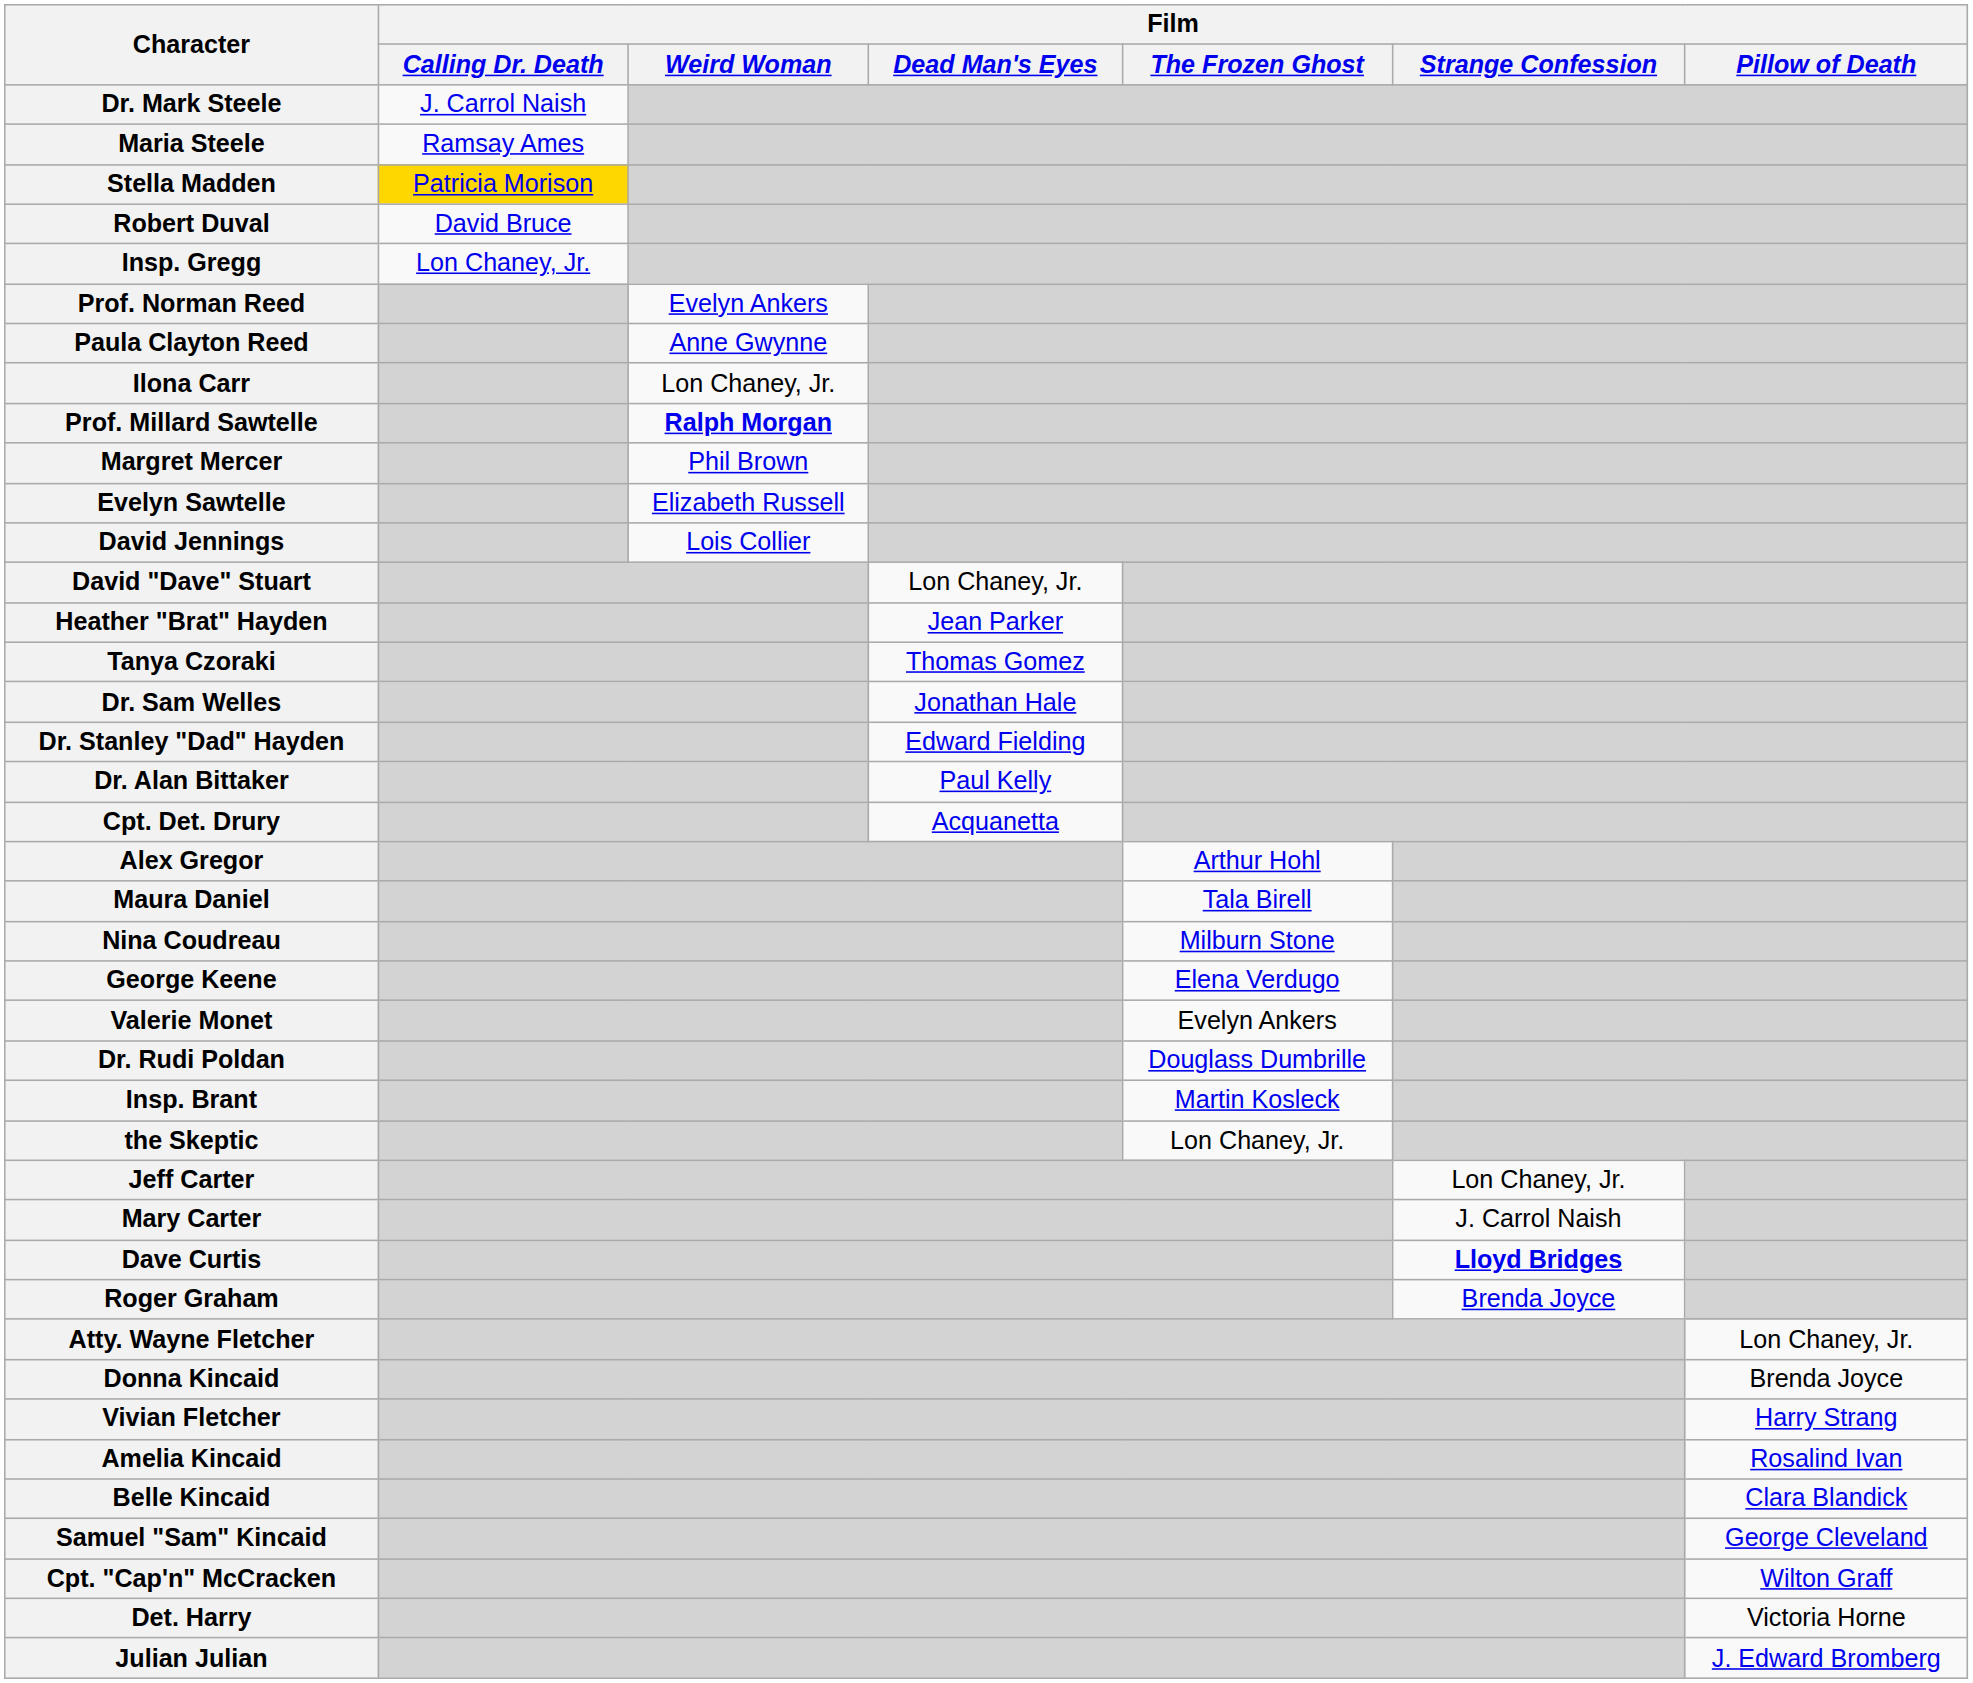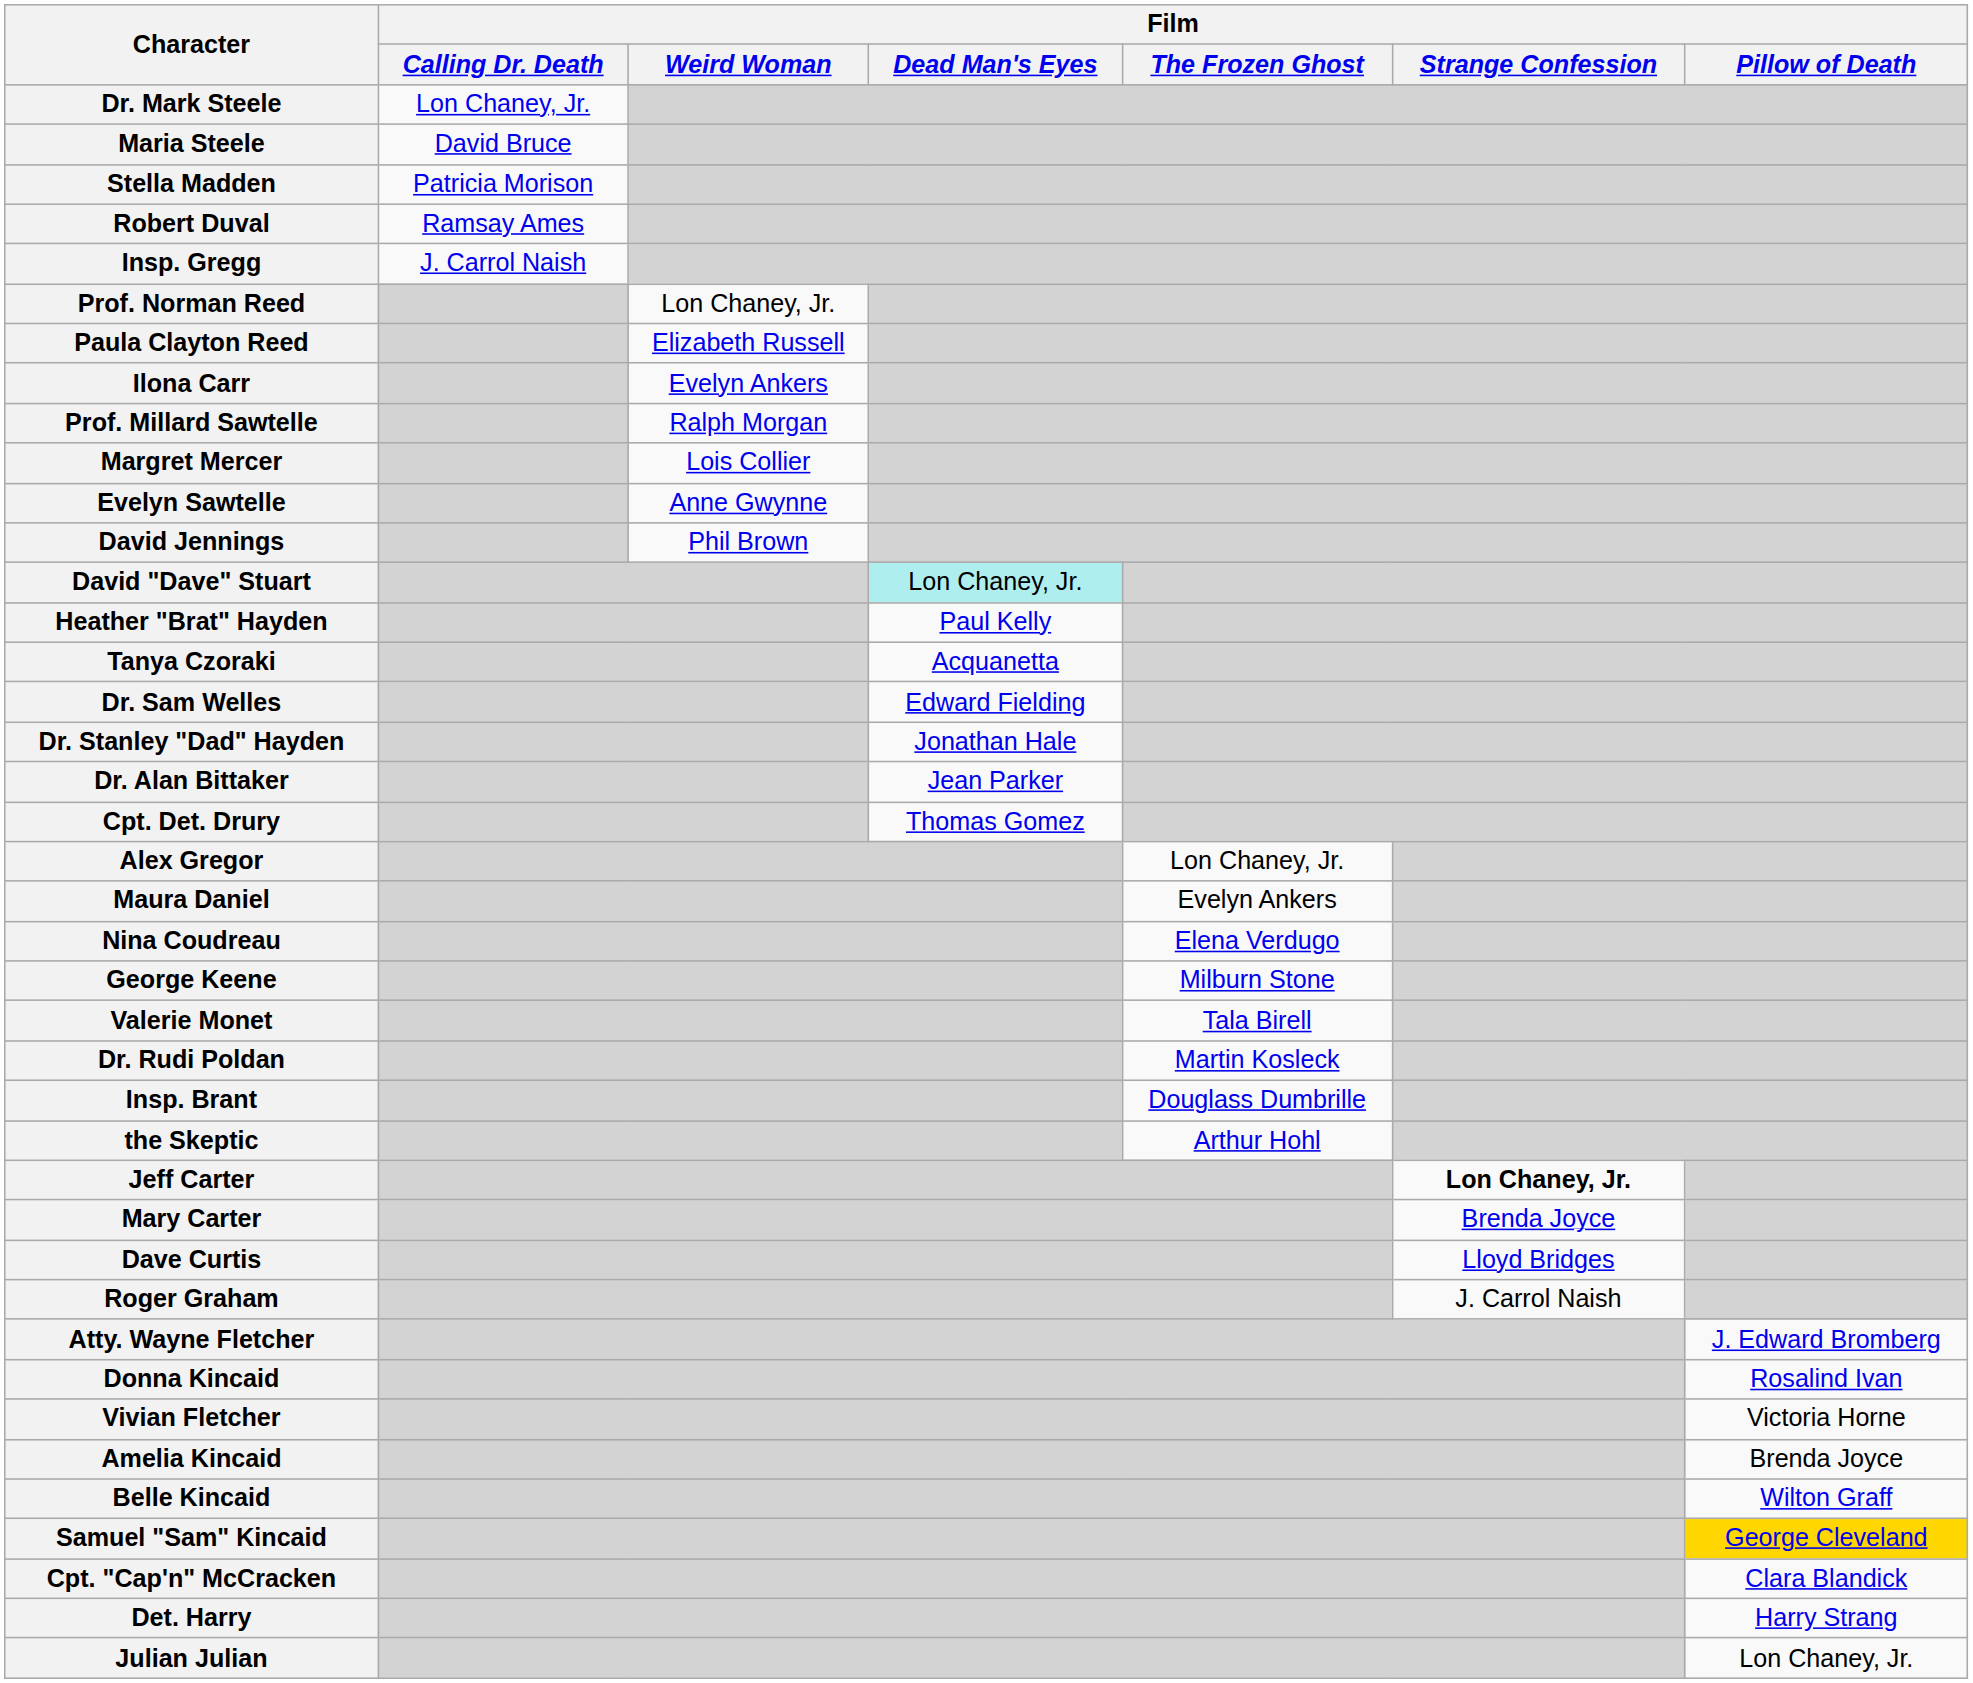 <table class="wikitable" style="text-align:center; width:99%;">
 <tr>
 <th rowspan="2">Character</th>
 <th colspan="6" style="text-align:center;">Film</th>
 </tr>
 <tr>
 <th style="text-align:center;"><em><a href='#'>Calling Dr. Death</a></em></th>
 <th style="text-align:center;"><em><a href='#'>Weird Woman</a></em></th>
 <th style="text-align:center;"><em><a href='#'>Dead Man's Eyes</a></em></th>
 <th style="text-align:center;"><em><a href='#'>The Frozen Ghost</a></em></th>
 <th style="text-align:center;"><em><a href='#'>Strange Confession</a></em></th>
 <th style="text-align:center;"><em><a href='#'>Pillow of Death</a></em></th>
 </tr>
 <tr>
 <th>Dr. Mark Steele</th>
-<td><a href='#'>J. Carrol Naish</a></td>
+<td><a href='#'>Lon Chaney, Jr.</a></td>
 <td colspan="5" style="background:lightgrey;"> </td>
 </tr>
 <tr>
 <th>Maria Steele</th>
+<td><a href='#'>David Bruce</a></td>
+<td colspan="5" style="background:lightgrey;"> </td>
+</tr>
+<tr>
+<th>Stella Madden</th>
+<td><a href='#'>Patricia Morison</a></td>
+<td colspan="5" style="background:lightgrey;"> </td>
+</tr>
+<tr>
+<th>Robert Duval</th>
 <td><a href='#'>Ramsay Ames</a></td>
 <td colspan="5" style="background:lightgrey;"> </td>
 </tr>
 <tr>
-<th>Stella Madden</th>
-<td style="background: gold;"><a href='#'>Patricia Morison</a></td>
-<td colspan="5" style="background:lightgrey;"> </td>
-</tr>
-<tr>
-<th>Robert Duval</th>
-<td><a href='#'>David Bruce</a></td>
-<td colspan="5" style="background:lightgrey;"> </td>
-</tr>
-<tr>
 <th>Insp. Gregg</th>
-<td><a href='#'>Lon Chaney, Jr.</a></td>
+<td><a href='#'>J. Carrol Naish</a></td>
 <td colspan="5" style="background:lightgrey;"> </td>
 </tr>
 <tr>
 <th>Prof. Norman Reed</th>
 <td style="background:lightgrey;"> </td>
-<td><a href='#'>Evelyn Ankers</a></td>
+<td>Lon Chaney, Jr.</td>
 <td colspan="4" style="background:lightgrey;"> </td>
 </tr>
 <tr>
 <th>Paula Clayton Reed</th>
 <td style="background:lightgrey;"> </td>
-<td><a href='#'>Anne Gwynne</a></td>
+<td><a href='#'>Elizabeth Russell</a></td>
 <td colspan="4" style="background:lightgrey;"> </td>
 </tr>
 <tr>
 <th>Ilona Carr</th>
 <td style="background:lightgrey;"> </td>
-<td>Lon Chaney, Jr.</td>
+<td><a href='#'>Evelyn Ankers</a></td>
 <td colspan="4" style="background:lightgrey;"> </td>
 </tr>
 <tr>
 <th>Prof. Millard Sawtelle</th>
 <td style="background:lightgrey;"> </td>
-<td><strong><a href='#'>Ralph Morgan</a></strong></td>
+<td><a href='#'>Ralph Morgan</a></td>
 <td colspan="4" style="background:lightgrey;"> </td>
 </tr>
 <tr>
 <th>Margret Mercer</th>
 <td style="background:lightgrey;"> </td>
-<td><a href='#'>Phil Brown</a></td>
+<td><a href='#'>Lois Collier</a></td>
 <td colspan="4" style="background:lightgrey;"> </td>
 </tr>
 <tr>
 <th>Evelyn Sawtelle</th>
 <td style="background:lightgrey;"> </td>
-<td><a href='#'>Elizabeth Russell</a></td>
+<td><a href='#'>Anne Gwynne</a></td>
 <td colspan="4" style="background:lightgrey;"> </td>
 </tr>
 <tr>
 <th>David Jennings</th>
 <td style="background:lightgrey;"> </td>
-<td><a href='#'>Lois Collier</a></td>
+<td><a href='#'>Phil Brown</a></td>
 <td colspan="4" style="background:lightgrey;"> </td>
 </tr>
 <tr>
 <th>David "Dave" Stuart</th>
 <td colspan="2" style="background:lightgrey;"> </td>
-<td>Lon Chaney, Jr.</td>
+<td style="background: paleturquoise;">Lon Chaney, Jr.</td>
 <td colspan="3" style="background:lightgrey;"> </td>
 </tr>
 <tr>
 <th>Heather "Brat" Hayden</th>
 <td colspan="2" style="background:lightgrey;"> </td>
-<td><a href='#'>Jean Parker</a></td>
+<td><a href='#'>Paul Kelly</a></td>
 <td colspan="3" style="background:lightgrey;"> </td>
 </tr>
 <tr>
 <th>Tanya Czoraki</th>
 <td colspan="2" style="background:lightgrey;"> </td>
-<td><a href='#'>Thomas Gomez</a></td>
+<td><a href='#'>Acquanetta</a></td>
 <td colspan="3" style="background:lightgrey;"> </td>
 </tr>
 <tr>
 <th>Dr. Sam Welles</th>
 <td colspan="2" style="background:lightgrey;"> </td>
-<td><a href='#'>Jonathan Hale</a></td>
+<td><a href='#'>Edward Fielding</a></td>
 <td colspan="3" style="background:lightgrey;"> </td>
 </tr>
 <tr>
 <th>Dr. Stanley "Dad" Hayden</th>
 <td colspan="2" style="background:lightgrey;"> </td>
-<td><a href='#'>Edward Fielding</a></td>
+<td><a href='#'>Jonathan Hale</a></td>
 <td colspan="3" style="background:lightgrey;"> </td>
 </tr>
 <tr>
 <th>Dr. Alan Bittaker</th>
 <td colspan="2" style="background:lightgrey;"> </td>
-<td><a href='#'>Paul Kelly</a></td>
+<td><a href='#'>Jean Parker</a></td>
 <td colspan="3" style="background:lightgrey;"> </td>
 </tr>
 <tr>
 <th>Cpt. Det. Drury</th>
 <td colspan="2" style="background:lightgrey;"> </td>
-<td><a href='#'>Acquanetta</a></td>
+<td><a href='#'>Thomas Gomez</a></td>
 <td colspan="3" style="background:lightgrey;"> </td>
 </tr>
 <tr>
 <th>Alex Gregor <br></th>
 <td colspan="3" style="background:lightgrey;"> </td>
-<td><a href='#'>Arthur Hohl</a></td>
+<td>Lon Chaney, Jr.</td>
 <td colspan="2" style="background:lightgrey;"> </td>
 </tr>
 <tr>
 <th>Maura Daniel</th>
 <td colspan="3" style="background:lightgrey;"> </td>
-<td><a href='#'>Tala Birell</a></td>
+<td>Evelyn Ankers</td>
 <td colspan="2" style="background:lightgrey;"> </td>
 </tr>
 <tr>
 <th>Nina Coudreau</th>
 <td colspan="3" style="background:lightgrey;"> </td>
-<td><a href='#'>Milburn Stone</a></td>
+<td><a href='#'>Elena Verdugo</a></td>
 <td colspan="2" style="background:lightgrey;"> </td>
 </tr>
 <tr>
 <th>George Keene</th>
 <td colspan="3" style="background:lightgrey;"> </td>
-<td><a href='#'>Elena Verdugo</a></td>
+<td><a href='#'>Milburn Stone</a></td>
 <td colspan="2" style="background:lightgrey;"> </td>
 </tr>
 <tr>
 <th>Valerie Monet</th>
 <td colspan="3" style="background:lightgrey;"> </td>
-<td>Evelyn Ankers</td>
+<td><a href='#'>Tala Birell</a></td>
 <td colspan="2" style="background:lightgrey;"> </td>
 </tr>
 <tr>
 <th>Dr. Rudi Poldan</th>
 <td colspan="3" style="background:lightgrey;"> </td>
-<td><a href='#'>Douglass Dumbrille</a></td>
+<td><a href='#'>Martin Kosleck</a></td>
 <td colspan="2" style="background:lightgrey;"> </td>
 </tr>
 <tr>
 <th>Insp. Brant</th>
 <td colspan="3" style="background:lightgrey;"> </td>
-<td><a href='#'>Martin Kosleck</a></td>
+<td><a href='#'>Douglass Dumbrille</a></td>
 <td colspan="2" style="background:lightgrey;"> </td>
 </tr>
 <tr>
 <th>the Skeptic</th>
 <td colspan="3" style="background:lightgrey;"> </td>
-<td>Lon Chaney, Jr.</td>
+<td><a href='#'>Arthur Hohl</a></td>
 <td colspan="2" style="background:lightgrey;"> </td>
 </tr>
 <tr>
 <th>Jeff Carter</th>
 <td colspan="4" style="background:lightgrey;"> </td>
-<td>Lon Chaney, Jr.</td>
+<td><strong>Lon Chaney, Jr.</strong></td>
 <td colspan="1" style="background:lightgrey;"> </td>
 </tr>
 <tr>
 <th>Mary Carter</th>
 <td colspan="4" style="background:lightgrey;"> </td>
-<td>J. Carrol Naish</td>
+<td><a href='#'>Brenda Joyce</a></td>
 <td colspan="1" style="background:lightgrey;"> </td>
 </tr>
 <tr>
 <th>Dave Curtis</th>
 <td colspan="4" style="background:lightgrey;"> </td>
-<td><strong><a href='#'>Lloyd Bridges</a></strong></td>
+<td><a href='#'>Lloyd Bridges</a></td>
 <td colspan="1" style="background:lightgrey;"> </td>
 </tr>
 <tr>
 <th>Roger Graham</th>
 <td colspan="4" style="background:lightgrey;"> </td>
-<td><a href='#'>Brenda Joyce</a></td>
+<td>J. Carrol Naish</td>
 <td colspan="1" style="background:lightgrey;"> </td>
 </tr>
 <tr>
 <th>Atty. Wayne Fletcher</th>
 <td colspan="5" style="background:lightgrey;"> </td>
-<td>Lon Chaney, Jr.</td>
+<td><a href='#'>J. Edward Bromberg</a></td>
 </tr>
 <tr>
 <th>Donna Kincaid</th>
 <td colspan="5" style="background:lightgrey;"> </td>
-<td>Brenda Joyce</td>
+<td><a href='#'>Rosalind Ivan</a></td>
 </tr>
 <tr>
 <th>Vivian Fletcher</th>
 <td colspan="5" style="background:lightgrey;"> </td>
-<td><a href='#'>Harry Strang</a></td>
+<td>Victoria Horne</td>
 </tr>
 <tr>
 <th>Amelia Kincaid</th>
 <td colspan="5" style="background:lightgrey;"> </td>
-<td><a href='#'>Rosalind Ivan</a></td>
+<td>Brenda Joyce</td>
 </tr>
 <tr>
 <th>Belle Kincaid</th>
 <td colspan="5" style="background:lightgrey;"> </td>
-<td><a href='#'>Clara Blandick</a></td>
+<td><a href='#'>Wilton Graff</a></td>
 </tr>
 <tr>
 <th>Samuel "Sam" Kincaid</th>
 <td colspan="5" style="background:lightgrey;"> </td>
-<td><a href='#'>George Cleveland</a></td>
+<td style="background: gold;"><a href='#'>George Cleveland</a></td>
 </tr>
 <tr>
 <th>Cpt. "Cap'n" McCracken</th>
 <td colspan="5" style="background:lightgrey;"> </td>
-<td><a href='#'>Wilton Graff</a></td>
+<td><a href='#'>Clara Blandick</a></td>
 </tr>
 <tr>
 <th>Det. Harry</th>
 <td colspan="5" style="background:lightgrey;"> </td>
-<td>Victoria Horne</td>
+<td><a href='#'>Harry Strang</a></td>
 </tr>
 <tr>
 <th>Julian Julian</th>
 <td colspan="5" style="background:lightgrey;"> </td>
-<td><a href='#'>J. Edward Bromberg</a></td>
+<td>Lon Chaney, Jr.</td>
 </tr>
 <tr>
 </tr>
 </table>
